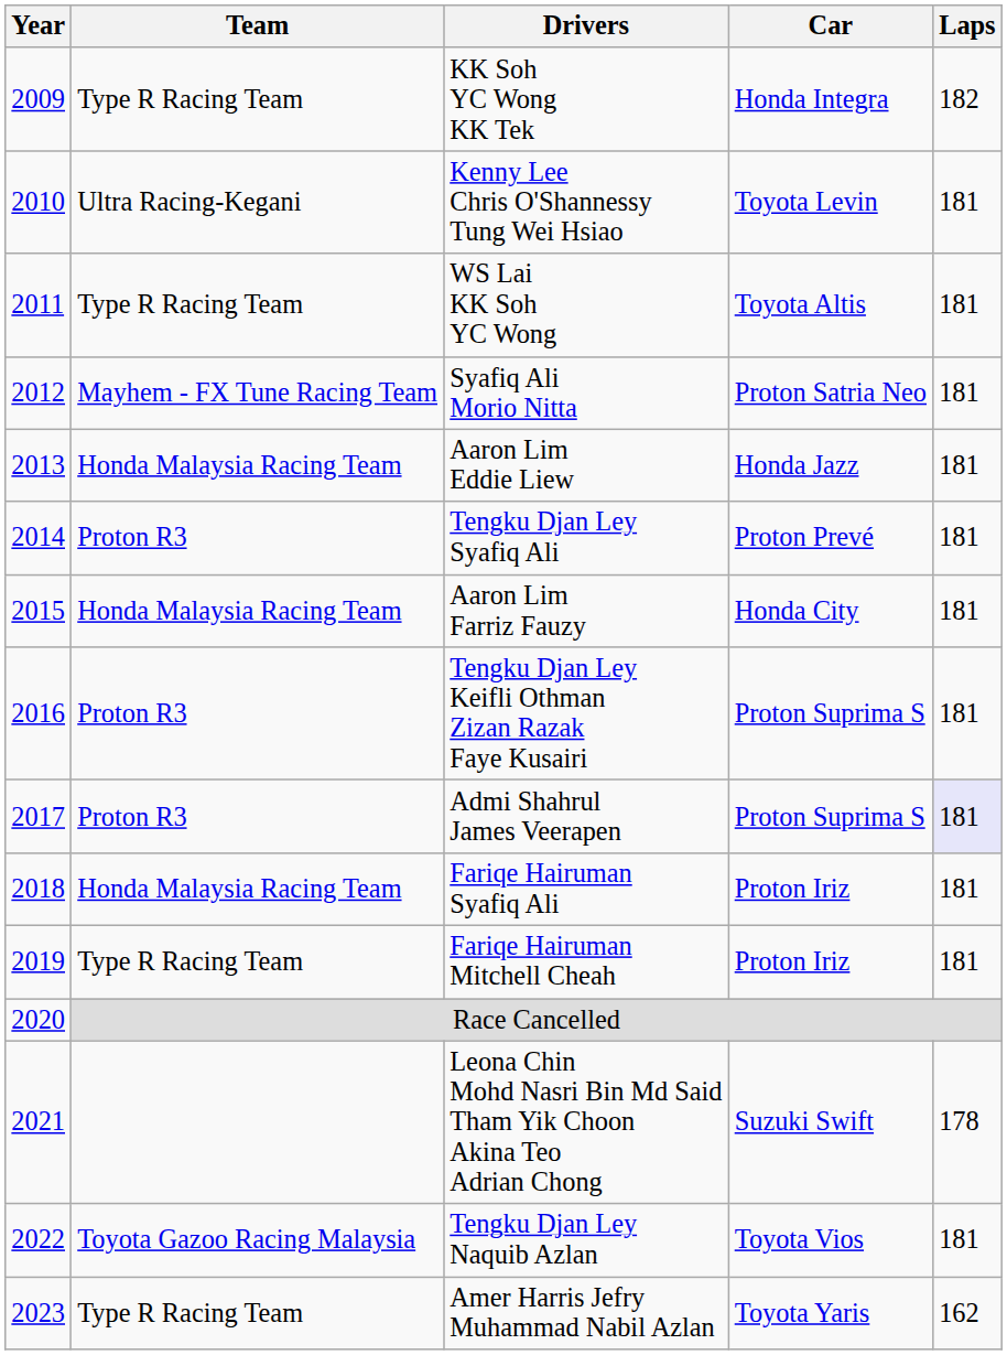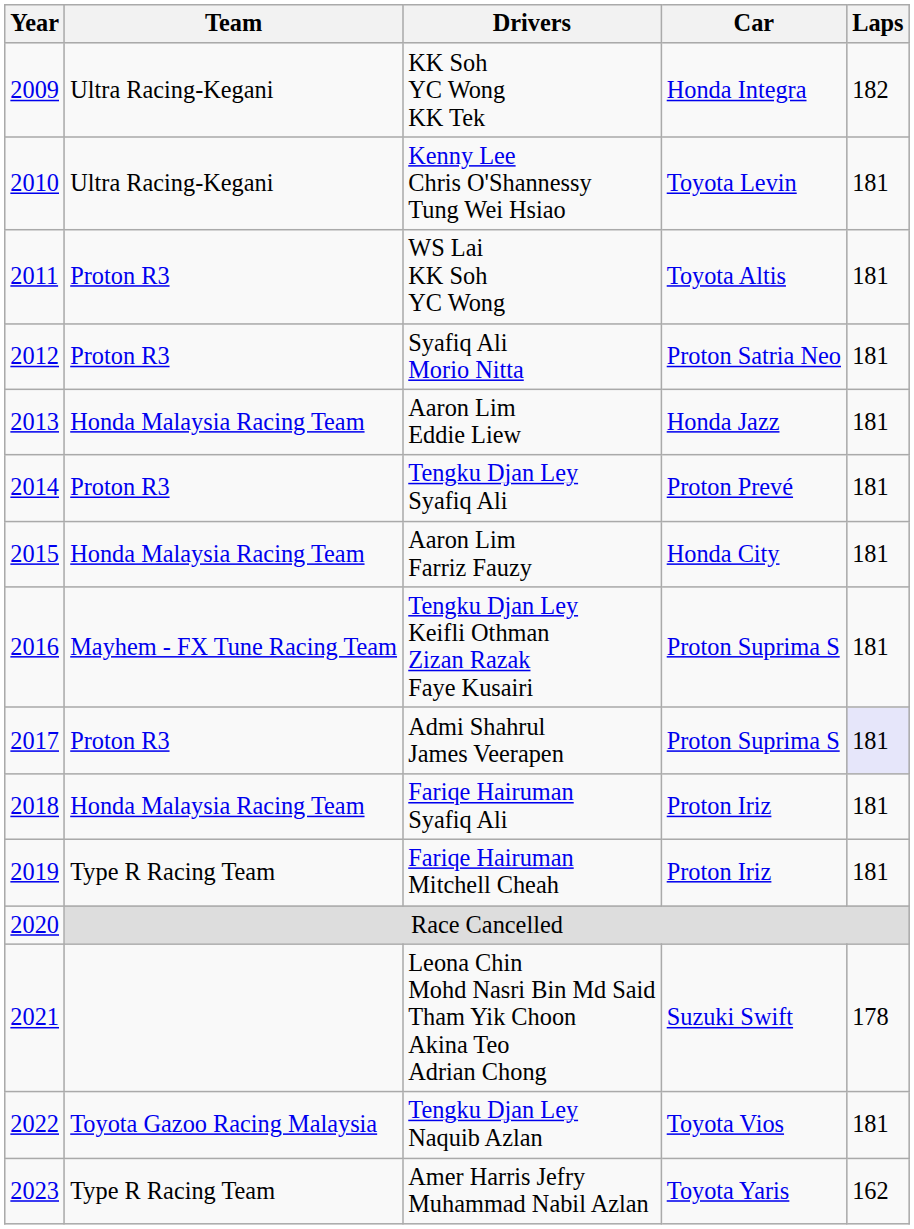 <table class="wikitable">
 <tr>
 <th>Year</th>
 <th>Team</th>
 <th>Drivers</th>
 <th>Car</th>
 <th>Laps</th>
 </tr>
 <tr>
 <td><a href='#'>2009</a></td>
-<td>Type R Racing Team</td>
+<td>Ultra Racing-Kegani</td>
 <td> KK Soh<br> YC Wong<br> KK Tek</td>
 <td><a href='#'>Honda Integra</a></td>
 <td>182</td>
 </tr>
 <tr>
 <td><a href='#'>2010</a></td>
 <td>Ultra Racing-Kegani</td>
 <td> <a href='#'>Kenny Lee</a><br> Chris O'Shannessy<br> Tung Wei Hsiao</td>
 <td><a href='#'>Toyota Levin</a></td>
 <td>181</td>
 </tr>
 <tr>
 <td><a href='#'>2011</a></td>
-<td>Type R Racing Team</td>
+<td><a href='#'>Proton R3</a></td>
 <td> WS Lai<br> KK Soh<br> YC Wong</td>
 <td><a href='#'>Toyota Altis</a></td>
 <td>181</td>
 </tr>
 <tr>
 <td><a href='#'>2012</a></td>
-<td><a href='#'>Mayhem - FX Tune Racing Team</a></td>
+<td><a href='#'>Proton R3</a></td>
 <td> Syafiq Ali<br> <a href='#'>Morio Nitta</a></td>
 <td><a href='#'>Proton Satria Neo</a></td>
 <td>181</td>
 </tr>
 <tr>
 <td><a href='#'>2013</a></td>
 <td><a href='#'>Honda Malaysia Racing Team</a></td>
 <td> Aaron Lim<br> Eddie Liew</td>
 <td><a href='#'>Honda Jazz</a></td>
 <td>181</td>
 </tr>
 <tr>
 <td><a href='#'>2014</a></td>
 <td><a href='#'>Proton R3</a></td>
 <td> <a href='#'>Tengku Djan Ley</a><br> Syafiq Ali</td>
 <td><a href='#'>Proton Prevé</a></td>
 <td>181</td>
 </tr>
 <tr>
 <td><a href='#'>2015</a></td>
 <td><a href='#'>Honda Malaysia Racing Team</a></td>
 <td> Aaron Lim<br> Farriz Fauzy</td>
 <td><a href='#'>Honda City</a></td>
 <td>181</td>
 </tr>
 <tr>
 <td><a href='#'>2016</a></td>
-<td><a href='#'>Proton R3</a></td>
+<td><a href='#'>Mayhem - FX Tune Racing Team</a></td>
 <td> <a href='#'>Tengku Djan Ley</a><br> Keifli Othman<br> <a href='#'>Zizan Razak</a><br> Faye Kusairi</td>
 <td><a href='#'>Proton Suprima S</a></td>
 <td>181</td>
 </tr>
 <tr>
 <td><a href='#'>2017</a></td>
 <td><a href='#'>Proton R3</a></td>
 <td> Admi Shahrul<br> James Veerapen</td>
 <td><a href='#'>Proton Suprima S</a></td>
 <td style="background: lavender;">181</td>
 </tr>
 <tr>
 <td><a href='#'>2018</a></td>
 <td><a href='#'>Honda Malaysia Racing Team</a></td>
 <td> <a href='#'>Fariqe Hairuman</a><br> Syafiq Ali</td>
 <td><a href='#'>Proton Iriz</a></td>
 <td>181</td>
 </tr>
 <tr>
 <td><a href='#'>2019</a></td>
 <td>Type R Racing Team</td>
 <td> <a href='#'>Fariqe Hairuman</a><br> Mitchell Cheah</td>
 <td><a href='#'>Proton Iriz</a></td>
 <td>181</td>
 </tr>
 <tr>
 <td><a href='#'>2020</a></td>
 <td style="background:#dddddd" align=center colspan=5>Race Cancelled </td>
 </tr>
 <tr>
 <td><a href='#'>2021</a></td>
 <td></td>
 <td> Leona Chin<br> Mohd Nasri Bin Md Said<br> Tham Yik Choon<br> Akina Teo<br> Adrian Chong</td>
 <td><a href='#'>Suzuki Swift</a></td>
 <td>178</td>
 </tr>
 <tr>
 <td><a href='#'>2022</a></td>
 <td><a href='#'>Toyota Gazoo Racing Malaysia</a></td>
 <td> <a href='#'>Tengku Djan Ley</a><br> Naquib Azlan</td>
 <td><a href='#'>Toyota Vios</a></td>
 <td>181</td>
 </tr>
 <tr>
 <td><a href='#'>2023</a></td>
 <td>Type R Racing Team</td>
 <td> Amer Harris Jefry<br> Muhammad Nabil Azlan</td>
 <td><a href='#'>Toyota Yaris</a></td>
 <td>162</td>
 </tr>
 </table>
